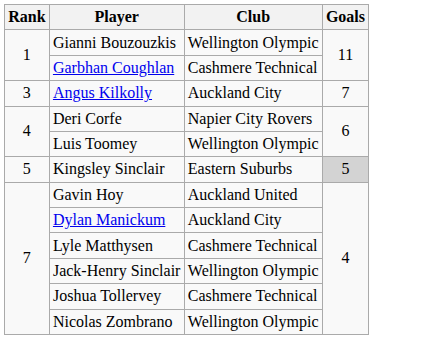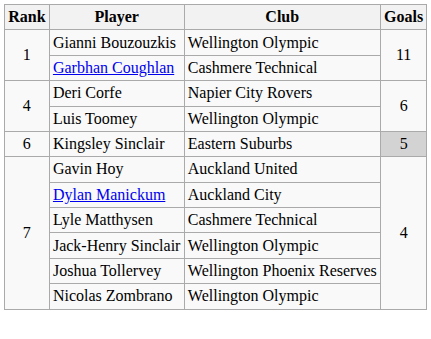 <table class="wikitable" style="text-align:center">
 <tr>
 <th>Rank</th>
 <th>Player</th>
 <th>Club</th>
 <th>Goals</th>
 </tr>
 <tr>
 <td rowspan=2>1</td>
 <td align="left"> Gianni Bouzouzkis</td>
 <td align="left">Wellington Olympic</td>
 <td rowspan=2>11</td>
 </tr>
 <tr>
 <td align="left"> <a href='#'>Garbhan Coughlan</a></td>
 <td align="left">Cashmere Technical</td>
 </tr>
 <tr>
-<td rowspan=1>3</td>
-<td align="left"> <a href='#'>Angus Kilkolly</a></td>
-<td align="left">Auckland City</td>
-<td rowspan=1>7</td>
-</tr>
-<tr>
 <td rowspan=2>4</td>
 <td align="left"> Deri Corfe</td>
 <td align="left">Napier City Rovers</td>
 <td rowspan=2>6</td>
 </tr>
 <tr>
 <td align="left"> Luis Toomey</td>
 <td align="left">Wellington Olympic</td>
 </tr>
 <tr>
-<td>5</td>
+<td>6</td>
 <td align="left"> Kingsley Sinclair</td>
 <td align="left">Eastern Suburbs</td>
 <td style="background: lightgrey;">5</td>
 </tr>
 <tr>
 <td rowspan=6>7</td>
 <td align="left"> Gavin Hoy</td>
 <td align="left">Auckland United</td>
 <td rowspan=6>4</td>
 </tr>
 <tr>
 <td align="left"> <a href='#'>Dylan Manickum</a></td>
 <td align="left">Auckland City</td>
 </tr>
 <tr>
 <td align="left"> Lyle Matthysen</td>
 <td align="left">Cashmere Technical</td>
 </tr>
 <tr>
 <td align="left"> Jack-Henry Sinclair</td>
 <td align="left">Wellington Olympic</td>
 </tr>
 <tr>
 <td align="left"> Joshua Tollervey</td>
-<td align="left">Cashmere Technical</td>
+<td align="left">Wellington Phoenix Reserves</td>
 </tr>
 <tr>
 <td align="left"> Nicolas Zombrano</td>
 <td align="left">Wellington Olympic</td>
 </tr>
 <tr>
 </tr>
 </table>
